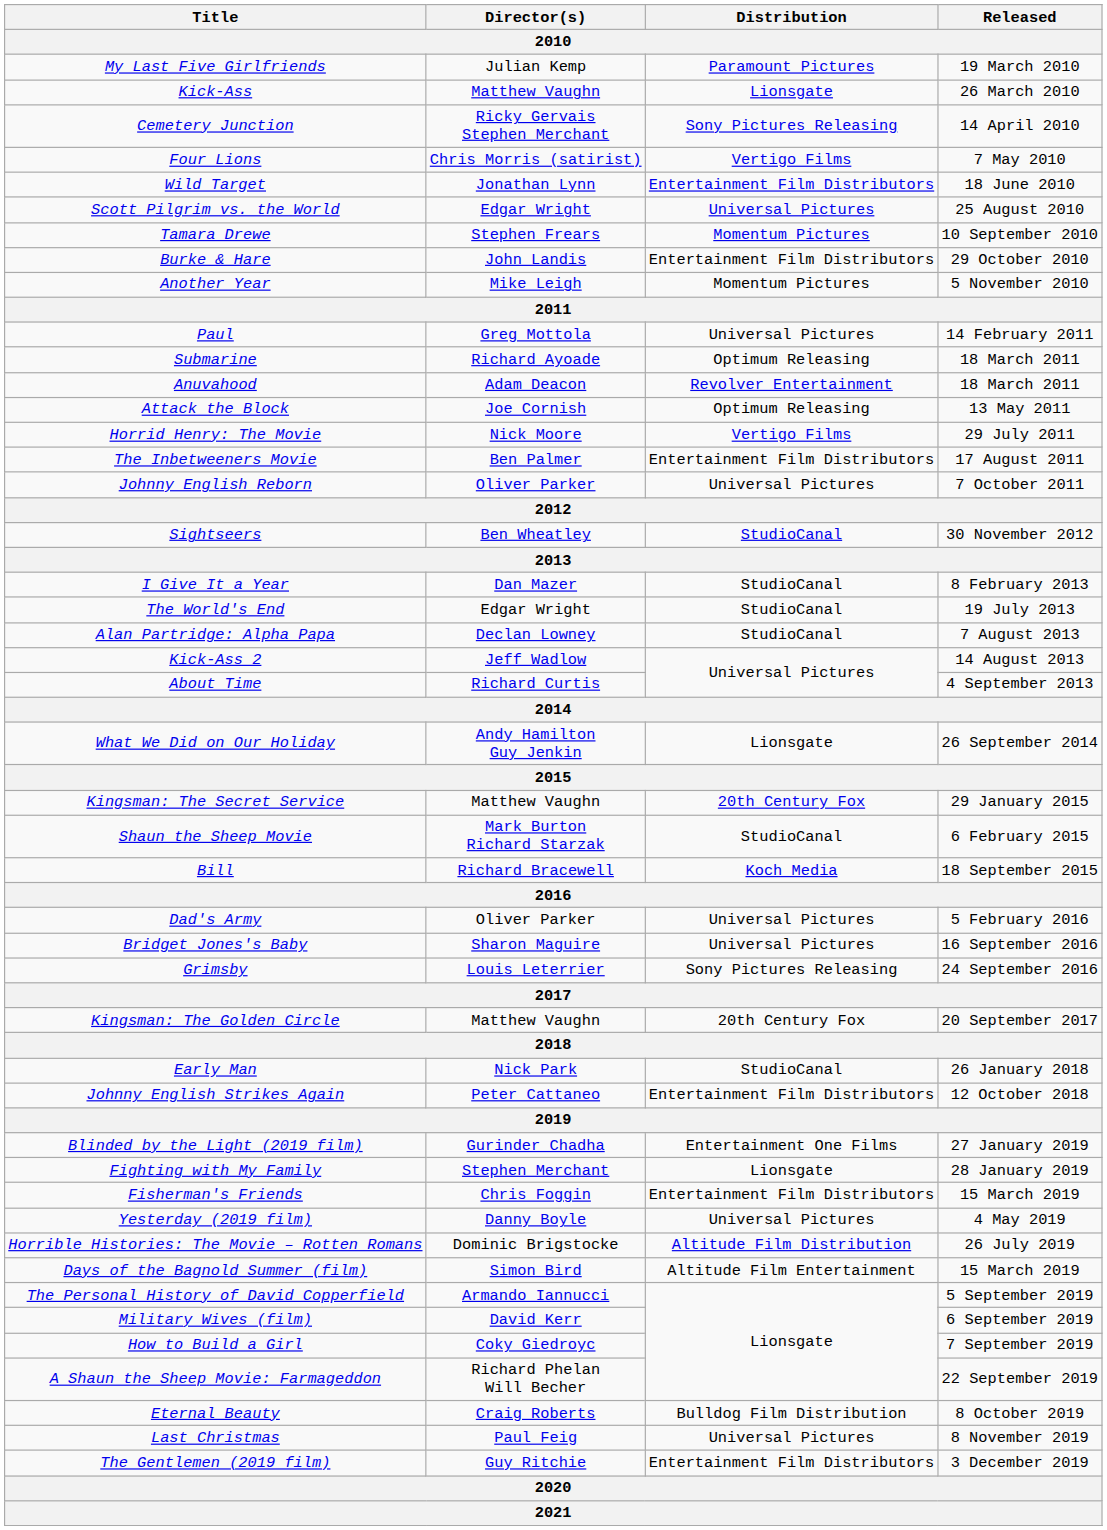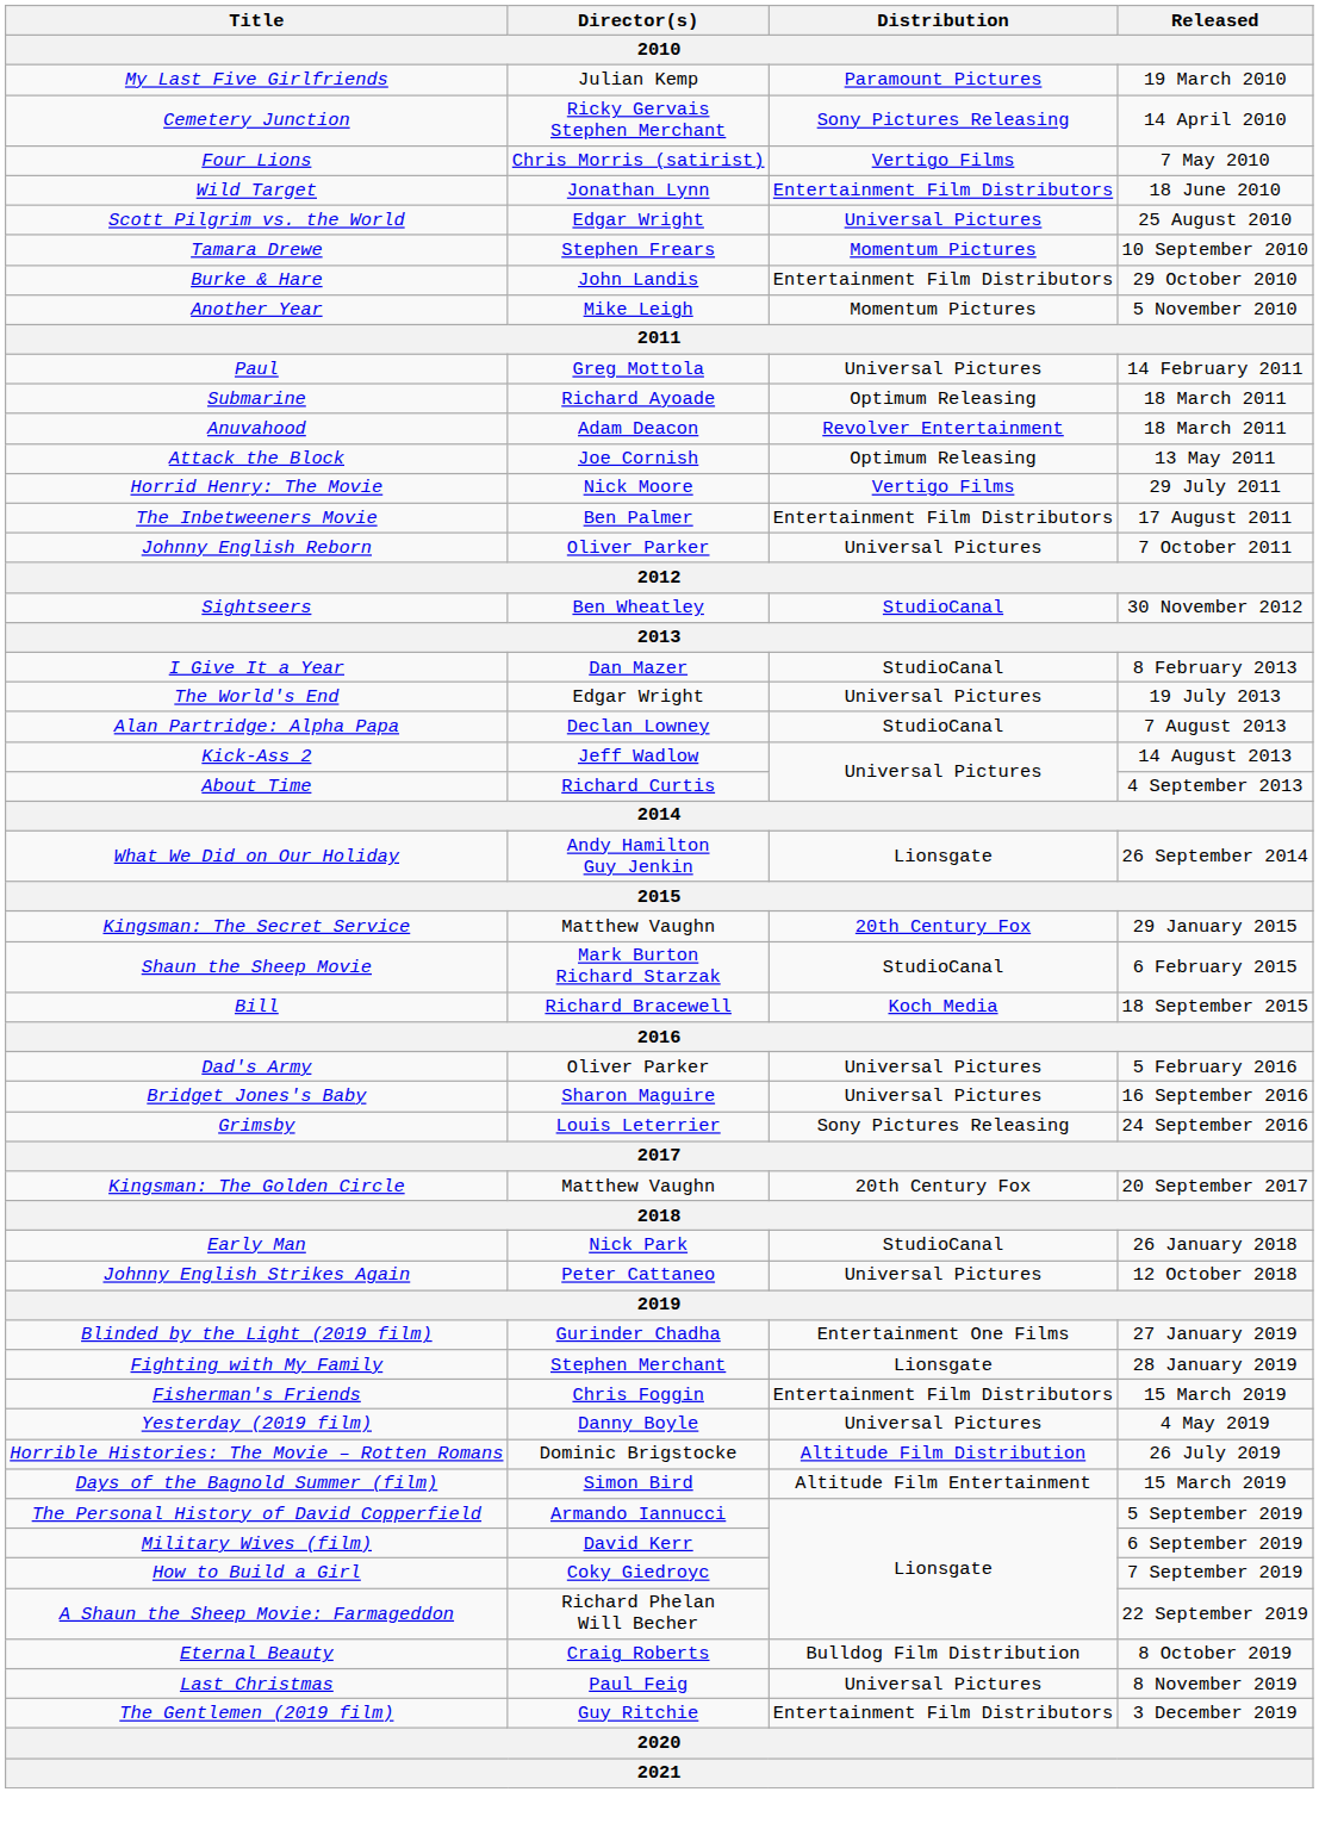 <table class="wikitable" style="text-align: center;">
 <tr>
 <th>Title</th>
 <th>Director(s)</th>
 <th>Distribution</th>
 <th>Released</th>
 </tr>
 <tr>
 <th colspan=4>2010</th>
 </tr>
 <tr>
 <td><em><a href='#'>My Last Five Girlfriends</a></em></td>
 <td>Julian Kemp</td>
 <td><a href='#'>Paramount Pictures</a></td>
 <td>19 March 2010</td>
-</tr>
-<tr>
-<td><em><a href='#'>Kick-Ass</a></em></td>
-<td><a href='#'>Matthew Vaughn</a></td>
-<td><a href='#'>Lionsgate</a></td>
-<td>26 March 2010</td>
 </tr>
 <tr>
 <td><em><a href='#'>Cemetery Junction</a></em></td>
 <td><a href='#'>Ricky Gervais</a><br><a href='#'>Stephen Merchant</a></td>
 <td><a href='#'>Sony Pictures Releasing</a></td>
 <td>14 April 2010</td>
 </tr>
 <tr>
 <td><em><a href='#'>Four Lions</a></em></td>
 <td><a href='#'>Chris Morris (satirist)</a></td>
 <td><a href='#'>Vertigo Films</a></td>
 <td>7 May 2010</td>
 </tr>
 <tr>
 <td><em><a href='#'>Wild Target</a></em></td>
 <td><a href='#'>Jonathan Lynn</a></td>
 <td><a href='#'>Entertainment Film Distributors</a></td>
 <td>18 June 2010</td>
 </tr>
 <tr>
 <td><em><a href='#'>Scott Pilgrim vs. the World</a></em></td>
 <td><a href='#'>Edgar Wright</a></td>
 <td><a href='#'>Universal Pictures</a></td>
 <td>25 August 2010</td>
 </tr>
 <tr>
 <td><em><a href='#'>Tamara Drewe</a></em></td>
 <td><a href='#'>Stephen Frears</a></td>
 <td><a href='#'>Momentum Pictures</a></td>
 <td>10 September 2010</td>
 </tr>
 <tr>
 <td><em><a href='#'>Burke & Hare</a></em></td>
 <td><a href='#'>John Landis</a></td>
 <td>Entertainment Film Distributors</td>
 <td>29 October 2010</td>
 </tr>
 <tr>
 <td><em><a href='#'>Another Year</a></em></td>
 <td><a href='#'>Mike Leigh</a></td>
 <td>Momentum Pictures</td>
 <td>5 November 2010</td>
 </tr>
 <tr>
 <th colspan=4>2011</th>
 </tr>
 <tr>
 <td><em><a href='#'>Paul</a></em></td>
 <td><a href='#'>Greg Mottola</a></td>
 <td>Universal Pictures</td>
 <td>14 February 2011</td>
 </tr>
 <tr>
 <td><em><a href='#'>Submarine</a></em></td>
 <td><a href='#'>Richard Ayoade</a></td>
 <td>Optimum Releasing</td>
 <td>18 March 2011</td>
 </tr>
 <tr>
 <td><em><a href='#'>Anuvahood</a></em></td>
 <td><a href='#'>Adam Deacon</a></td>
 <td><a href='#'>Revolver Entertainment</a></td>
 <td>18 March 2011</td>
 </tr>
 <tr>
 <td><em><a href='#'>Attack the Block</a></em></td>
 <td><a href='#'>Joe Cornish</a></td>
 <td>Optimum Releasing</td>
 <td>13 May 2011</td>
 </tr>
 <tr>
 <td><em><a href='#'>Horrid Henry: The Movie</a></em></td>
 <td><a href='#'>Nick Moore</a></td>
 <td><a href='#'>Vertigo Films</a></td>
 <td>29 July 2011</td>
 </tr>
 <tr>
 <td><em><a href='#'>The Inbetweeners Movie</a></em></td>
 <td><a href='#'>Ben Palmer</a></td>
 <td>Entertainment Film Distributors</td>
 <td>17 August 2011</td>
 </tr>
 <tr>
 <td><em><a href='#'>Johnny English Reborn</a></em></td>
 <td><a href='#'>Oliver Parker</a></td>
 <td>Universal Pictures</td>
 <td>7 October 2011</td>
 </tr>
 <tr>
 <th colspan=4>2012</th>
 </tr>
 <tr>
 <td><em><a href='#'>Sightseers</a></em></td>
 <td><a href='#'>Ben Wheatley</a></td>
 <td><a href='#'>StudioCanal</a></td>
 <td>30 November 2012</td>
 </tr>
 <tr>
 <th colspan=4>2013</th>
 </tr>
 <tr>
 <td><em><a href='#'>I Give It a Year</a></em></td>
 <td><a href='#'>Dan Mazer</a></td>
 <td>StudioCanal</td>
 <td>8 February 2013</td>
 </tr>
 <tr>
 <td><em><a href='#'>The World's End</a></em></td>
 <td>Edgar Wright</td>
-<td>StudioCanal</td>
+<td>Universal Pictures</td>
 <td>19 July 2013</td>
 </tr>
 <tr>
 <td><em><a href='#'>Alan Partridge: Alpha Papa</a></em></td>
 <td><a href='#'>Declan Lowney</a></td>
 <td>StudioCanal</td>
 <td>7 August 2013</td>
 </tr>
 <tr>
 <td><em><a href='#'>Kick-Ass 2</a></em></td>
 <td><a href='#'>Jeff Wadlow</a></td>
 <td rowspan=2>Universal Pictures</td>
 <td>14 August 2013</td>
 </tr>
 <tr>
 <td><em><a href='#'>About Time</a></em></td>
 <td><a href='#'>Richard Curtis</a></td>
 <td>4 September 2013</td>
 </tr>
 <tr>
 <th colspan=4>2014</th>
 </tr>
 <tr>
 <td><em><a href='#'>What We Did on Our Holiday</a></em></td>
 <td><a href='#'>Andy Hamilton</a><br><a href='#'>Guy Jenkin</a></td>
 <td>Lionsgate</td>
 <td>26 September 2014</td>
 </tr>
 <tr>
 <th colspan=4>2015</th>
 </tr>
 <tr>
 <td><em><a href='#'>Kingsman: The Secret Service</a></em></td>
 <td>Matthew Vaughn</td>
 <td><a href='#'>20th Century Fox</a></td>
 <td>29 January 2015</td>
 </tr>
 <tr>
 <td><em><a href='#'>Shaun the Sheep Movie</a></em></td>
 <td><a href='#'>Mark Burton</a><br><a href='#'>Richard Starzak</a></td>
 <td>StudioCanal</td>
 <td>6 February 2015</td>
 </tr>
 <tr>
 <td><em><a href='#'>Bill</a></em></td>
 <td><a href='#'>Richard Bracewell</a></td>
 <td><a href='#'>Koch Media</a></td>
 <td>18 September 2015</td>
 </tr>
 <tr>
 <th colspan=4>2016</th>
 </tr>
 <tr>
 <td><em><a href='#'>Dad's Army</a></em></td>
 <td>Oliver Parker</td>
 <td>Universal Pictures</td>
 <td>5 February 2016</td>
 </tr>
 <tr>
 <td><em><a href='#'>Bridget Jones's Baby</a></em></td>
 <td><a href='#'>Sharon Maguire</a></td>
 <td>Universal Pictures</td>
 <td>16 September 2016</td>
 </tr>
 <tr>
 <td><em><a href='#'>Grimsby</a></em></td>
 <td><a href='#'>Louis Leterrier</a></td>
 <td>Sony Pictures Releasing</td>
 <td>24 September 2016</td>
 </tr>
 <tr>
 <th colspan=4>2017</th>
 </tr>
 <tr>
 <td><em><a href='#'>Kingsman: The Golden Circle</a></em></td>
 <td>Matthew Vaughn</td>
 <td>20th Century Fox</td>
 <td>20 September 2017</td>
 </tr>
 <tr>
 <th colspan=4>2018</th>
 </tr>
 <tr>
 <td><em><a href='#'>Early Man</a></em></td>
 <td><a href='#'>Nick Park</a></td>
 <td>StudioCanal</td>
 <td>26 January 2018</td>
 </tr>
 <tr>
 <td><em><a href='#'>Johnny English Strikes Again</a></em></td>
 <td><a href='#'>Peter Cattaneo</a></td>
-<td>Entertainment Film Distributors</td>
+<td>Universal Pictures</td>
 <td>12 October 2018</td>
 </tr>
 <tr>
 <th colspan=4>2019</th>
 </tr>
 <tr>
 <td><em><a href='#'>Blinded by the Light (2019 film)</a></em></td>
 <td><a href='#'>Gurinder Chadha</a></td>
 <td>Entertainment One Films</td>
 <td>27 January 2019</td>
 </tr>
 <tr>
 <td><em><a href='#'>Fighting with My Family</a></em></td>
 <td><a href='#'>Stephen Merchant</a></td>
 <td>Lionsgate</td>
 <td>28 January 2019</td>
 </tr>
 <tr>
 <td><em><a href='#'>Fisherman's Friends</a></em></td>
 <td><a href='#'>Chris Foggin</a></td>
 <td>Entertainment Film Distributors</td>
 <td>15 March 2019</td>
 </tr>
 <tr>
 <td><em><a href='#'>Yesterday (2019 film)</a></em></td>
 <td><a href='#'>Danny Boyle</a></td>
 <td>Universal Pictures</td>
 <td>4 May 2019</td>
 </tr>
 <tr>
 <td><em><a href='#'>Horrible Histories: The Movie – Rotten Romans</a></em></td>
 <td>Dominic Brigstocke</td>
 <td><a href='#'>Altitude Film Distribution</a></td>
 <td>26 July 2019</td>
 </tr>
 <tr>
 <td><em><a href='#'>Days of the Bagnold Summer (film)</a></em></td>
 <td><a href='#'>Simon Bird</a></td>
 <td>Altitude Film Entertainment</td>
 <td>15 March 2019</td>
 </tr>
 <tr>
 <td><em><a href='#'>The Personal History of David Copperfield</a></em></td>
 <td><a href='#'>Armando Iannucci</a></td>
 <td rowspan=4>Lionsgate</td>
 <td>5 September 2019</td>
 </tr>
 <tr>
 <td><em><a href='#'>Military Wives (film)</a></em></td>
 <td><a href='#'>David Kerr</a></td>
 <td>6 September 2019</td>
 </tr>
 <tr>
 <td><em><a href='#'>How to Build a Girl</a></em></td>
 <td><a href='#'>Coky Giedroyc</a></td>
 <td>7 September 2019</td>
 </tr>
 <tr>
 <td><em><a href='#'>A Shaun the Sheep Movie: Farmageddon</a></em></td>
 <td>Richard Phelan <br>Will Becher</td>
 <td>22 September 2019</td>
 </tr>
 <tr>
 <td><em><a href='#'>Eternal Beauty</a></em></td>
 <td><a href='#'>Craig Roberts</a></td>
 <td>Bulldog Film Distribution</td>
 <td>8 October 2019</td>
 </tr>
 <tr>
 <td><em><a href='#'>Last Christmas</a></em></td>
 <td><a href='#'>Paul Feig</a></td>
 <td>Universal Pictures</td>
 <td>8 November 2019</td>
 </tr>
 <tr>
 <td><em><a href='#'>The Gentlemen (2019 film)</a></em></td>
 <td><a href='#'>Guy Ritchie</a></td>
 <td>Entertainment Film Distributors</td>
 <td>3 December 2019</td>
 </tr>
 <tr>
 <th colspan=4>2020</th>
 </tr>
 <tr>
 <th colspan=4>2021</th>
 </tr>
 <tr>
 </tr>
 </table>
